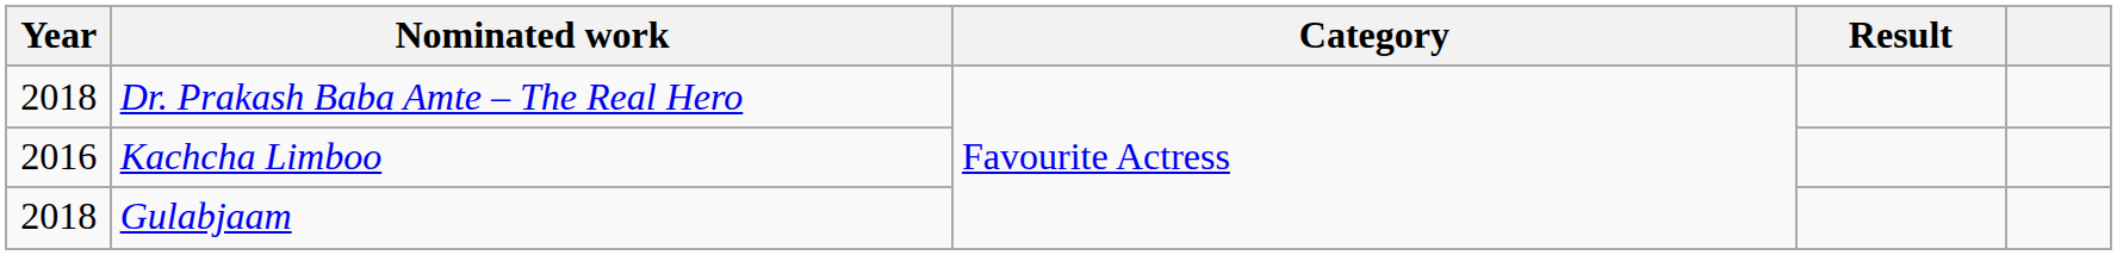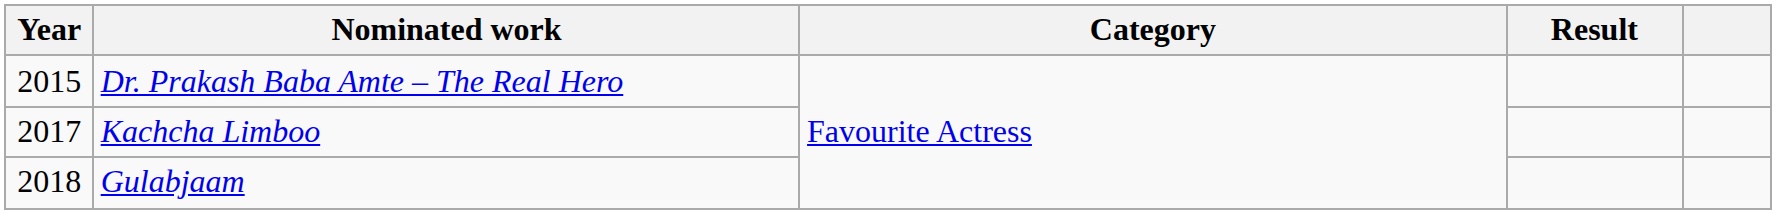 <table class="wikitable sortable" width="100%">
 <tr>
 <th width="5%">Year</th>
 <th width="40%">Nominated work</th>
 <th width="40%">Category</th>
 <th width="10%">Result</th>
 <th width="5%"></th>
 </tr>
 <tr>
-<td style="text-align:center;">2018</td>
+<td style="text-align:center;">2015</td>
 <td><em><a href='#'>Dr. Prakash Baba Amte – The Real Hero</a></em></td>
 <td rowspan="3"><a href='#'>Favourite Actress</a></td>
 <td></td>
 <td style="text-align:center;"></td>
 </tr>
 <tr>
-<td style="text-align:center;">2016</td>
+<td style="text-align:center;">2017</td>
 <td><em><a href='#'>Kachcha Limboo</a></em></td>
 <td></td>
 <td style="text-align:center;"></td>
 </tr>
 <tr>
 <td style="text-align:center;">2018</td>
 <td><em><a href='#'>Gulabjaam</a></em></td>
 <td></td>
 <td style="text-align:center;"></td>
 </tr>
 </table>
